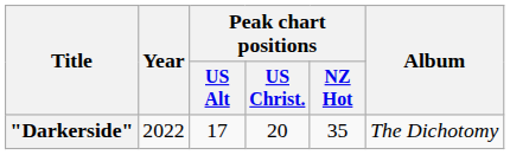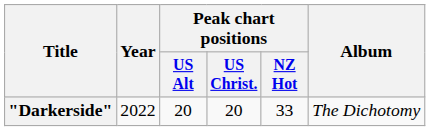 <table class="wikitable plainrowheaders" style="text-align:center;">
 <tr>
 <th scope="col" rowspan="2">Title</th>
 <th scope="col" rowspan="2">Year</th>
 <th colspan="3">Peak chart positions</th>
 <th scope="col" rowspan="2">Album</th>
 </tr>
 <tr>
 <th scope="col" style="width:2.5em;font-size:90%;"><a href='#'>US<br>Alt</a><br></th>
 <th scope="col" style="width:2.5em;font-size:90%;"><a href='#'>US<br>Christ.</a><br></th>
 <th scope="col" style="width:2.5em;font-size:90%;"><a href='#'>NZ<br>Hot</a><br></th>
 </tr>
 <tr>
 <th scope="row">"Darkerside"</th>
 <td>2022</td>
-<td>17</td>
 <td>20</td>
-<td>35</td>
+<td>20</td>
+<td>33</td>
 <td><em>The Dichotomy</em></td>
 </tr>
 </table>
